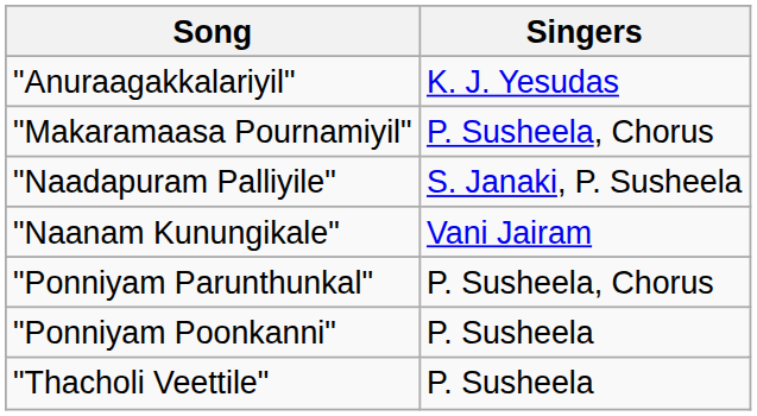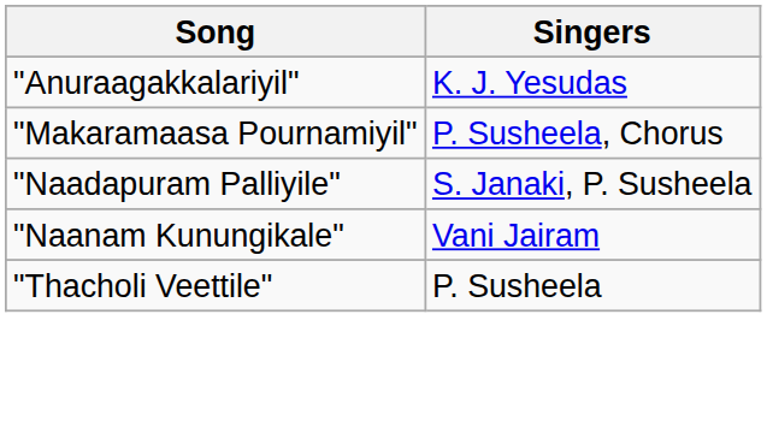 <table class="wikitable" style="font-size:95%;">
 <tr>
 <th>Song</th>
 <th>Singers</th>
 </tr>
 <tr>
 <td>"Anuraagakkalariyil"</td>
 <td><a href='#'>K. J. Yesudas</a></td>
 </tr>
 <tr>
 <td>"Makaramaasa Pournamiyil"</td>
 <td><a href='#'>P. Susheela</a>, Chorus</td>
 </tr>
 <tr>
 <td>"Naadapuram Palliyile"</td>
 <td><a href='#'>S. Janaki</a>, P. Susheela</td>
 </tr>
 <tr>
 <td>"Naanam Kunungikale"</td>
 <td><a href='#'>Vani Jairam</a></td>
 </tr>
 <tr>
-<td>"Ponniyam Parunthunkal"</td>
-<td>P. Susheela, Chorus</td>
-</tr>
-<tr>
-<td>"Ponniyam Poonkanni"</td>
-<td>P. Susheela</td>
-</tr>
-<tr>
 <td>"Thacholi Veettile"</td>
 <td>P. Susheela</td>
 </tr>
 </table>
